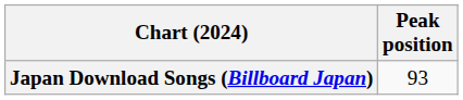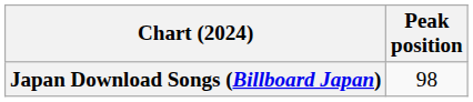 <table class="wikitable sortable plainrowheaders" style="text-align:center">
 <tr>
 <th scope="col">Chart (2024)</th>
 <th scope="col">Peak<br>position</th>
 </tr>
 <tr>
 <th scope="row">Japan Download Songs (<em><a href='#'>Billboard Japan</a></em>)</th>
-<td>93</td>
+<td>98</td>
 </tr>
 </table>
